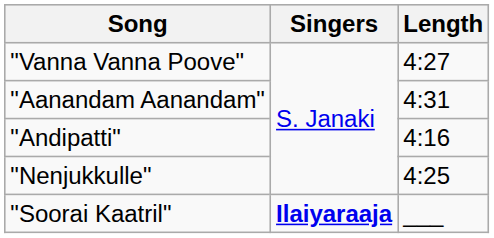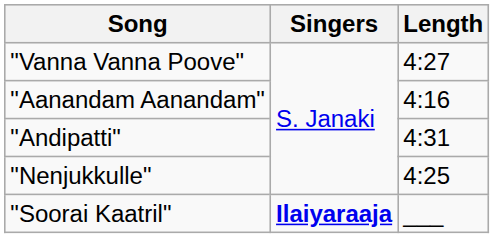 <table class="wikitable" style="font-size:95%;">
 <tr>
 <th>Song</th>
 <th>Singers</th>
 <th>Length</th>
 </tr>
 <tr>
 <td>"Vanna Vanna Poove"</td>
 <td rowspan="4"><a href='#'>S. Janaki</a></td>
 <td>4:27</td>
 </tr>
 <tr>
 <td>"Aanandam Aanandam"</td>
-<td>4:31</td>
+<td>4:16</td>
 </tr>
 <tr>
 <td>"Andipatti"</td>
-<td>4:16</td>
+<td>4:31</td>
 </tr>
 <tr>
 <td>"Nenjukkulle"</td>
 <td>4:25</td>
 </tr>
 <tr>
 <td>"Soorai Kaatril"</td>
 <td><strong><a href='#'>Ilaiyaraaja</a></strong></td>
 <td>___</td>
 </tr>
 </table>
